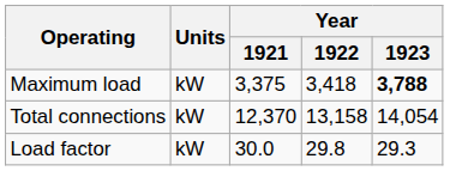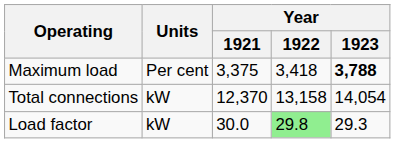 <table class="wikitable">
 <tr>
 <th rowspan="2">Operating</th>
 <th rowspan="2">Units</th>
 <th colspan="3">Year</th>
 </tr>
 <tr>
 <th>1921</th>
 <th>1922</th>
 <th>1923</th>
 </tr>
 <tr>
 <td>Maximum  load</td>
-<td>kW</td>
+<td>Per  cent</td>
 <td>3,375</td>
 <td>3,418</td>
 <td><strong>3,788</strong></td>
 </tr>
 <tr>
 <td>Total  connections</td>
 <td>kW</td>
 <td>12,370</td>
 <td>13,158</td>
 <td>14,054</td>
 </tr>
 <tr>
 <td>Load  factor</td>
 <td>kW</td>
 <td>30.0</td>
-<td>29.8</td>
+<td style="background: lightgreen;">29.8</td>
 <td>29.3</td>
 </tr>
 </table>
